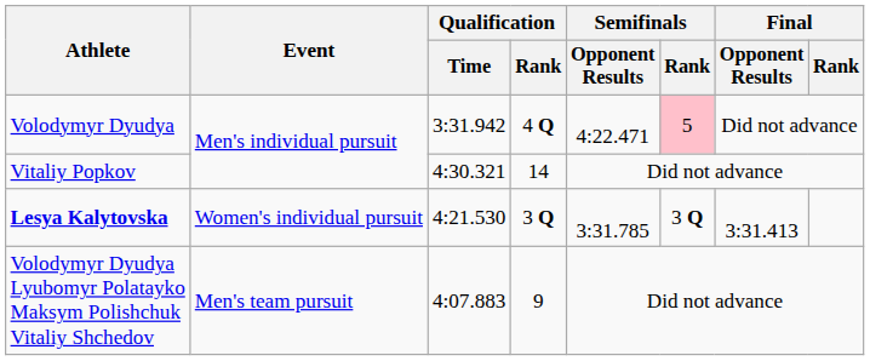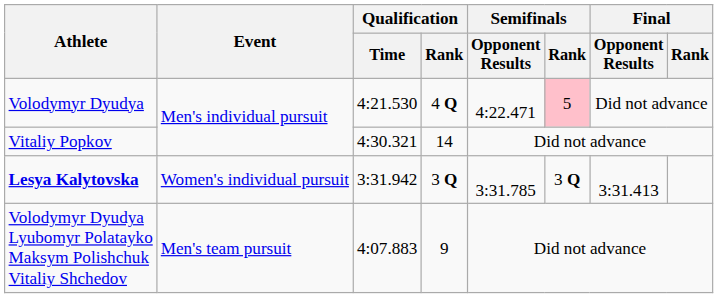 <table class=wikitable style="font-size:90%">
 <tr>
 <th rowspan="2">Athlete</th>
 <th rowspan="2">Event</th>
 <th colspan="2">Qualification</th>
 <th colspan="2">Semifinals</th>
 <th colspan="2">Final</th>
 </tr>
 <tr style="font-size:95%">
 <th>Time</th>
 <th>Rank</th>
 <th>Opponent<br>Results</th>
 <th>Rank</th>
 <th>Opponent<br>Results</th>
 <th>Rank</th>
 </tr>
 <tr align=center>
 <td align=left><a href='#'>Volodymyr Dyudya</a></td>
 <td align=left rowspan=2><a href='#'>Men's individual pursuit</a></td>
-<td>3:31.942</td>
+<td>4:21.530</td>
 <td>4 <strong>Q</strong></td>
 <td><br>4:22.471</td>
 <td style="background: pink;">5</td>
 <td colspan=2>Did not advance</td>
 </tr>
 <tr align=center>
 <td align=left><a href='#'>Vitaliy Popkov</a></td>
 <td>4:30.321</td>
 <td>14</td>
 <td colspan=4>Did not advance</td>
 </tr>
 <tr align=center>
 <td align=left><strong><a href='#'>Lesya Kalytovska</a></strong></td>
 <td><a href='#'>Women's individual pursuit</a></td>
-<td>4:21.530</td>
+<td>3:31.942</td>
 <td>3 <strong>Q</strong></td>
 <td><br>3:31.785</td>
 <td>3 <strong>Q</strong></td>
 <td><br>3:31.413</td>
 <td></td>
 </tr>
 <tr align=center>
 <td align=left><a href='#'>Volodymyr Dyudya</a><br><a href='#'>Lyubomyr Polatayko</a><br><a href='#'>Maksym Polishchuk</a><br><a href='#'>Vitaliy Shchedov</a></td>
 <td align=left><a href='#'>Men's team pursuit</a></td>
 <td>4:07.883</td>
 <td>9</td>
 <td colspan=4>Did not advance</td>
 </tr>
 </table>
